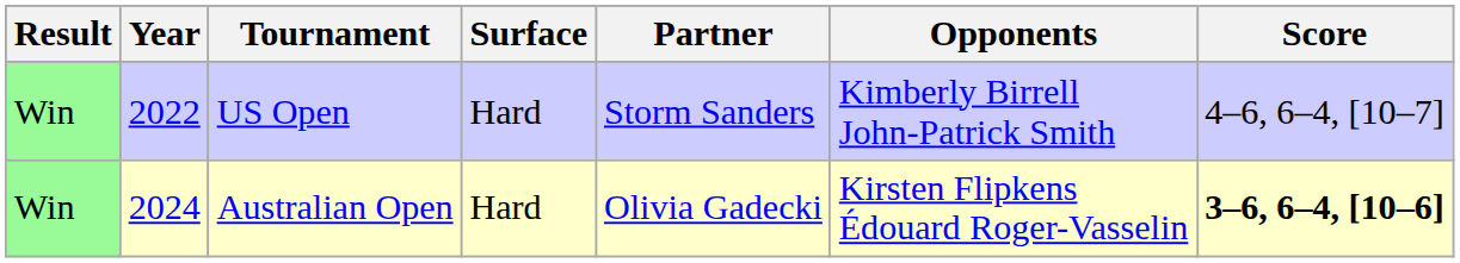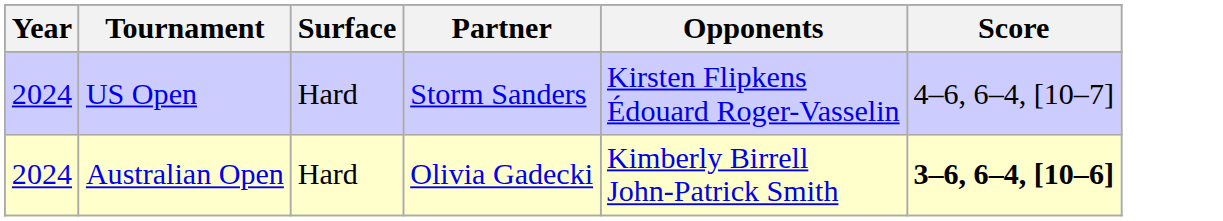 <table class="sortable wikitable">
 <tr>
-<th>Result</th>
 <th>Year</th>
 <th>Tournament</th>
 <th>Surface</th>
 <th>Partner</th>
 <th>Opponents</th>
 <th class="unsortable">Score</th>
 </tr>
 <tr style="background:#CCCCFF;">
-<td bgcolor=98FB98>Win</td>
-<td><a href='#'>2022</a></td>
+<td><a href='#'>2024</a></td>
 <td><a href='#'>US Open</a></td>
 <td>Hard</td>
 <td> <a href='#'>Storm Sanders</a></td>
-<td> <a href='#'>Kimberly Birrell</a><br> <a href='#'>John-Patrick Smith</a></td>
+<td> <a href='#'>Kirsten Flipkens</a><br> <a href='#'>Édouard Roger-Vasselin</a></td>
 <td>4–6, 6–4, [10–7]</td>
 </tr>
 <tr style="background:#FFFFCC;">
-<td bgcolor=98FB98>Win</td>
 <td><a href='#'>2024</a></td>
 <td><a href='#'>Australian Open</a></td>
 <td>Hard</td>
 <td> <a href='#'>Olivia Gadecki</a></td>
-<td> <a href='#'>Kirsten Flipkens</a><br> <a href='#'>Édouard Roger-Vasselin</a></td>
+<td> <a href='#'>Kimberly Birrell</a><br> <a href='#'>John-Patrick Smith</a></td>
 <td><strong>3–6, 6–4, [10–6]</strong></td>
 </tr>
 </table>
